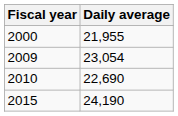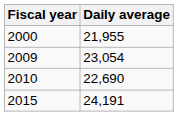 <table class="wikitable">
 <tr>
 <th>Fiscal year</th>
 <th>Daily average</th>
 </tr>
 <tr>
 <td>2000</td>
 <td>21,955</td>
 </tr>
 <tr>
 <td>2009</td>
 <td>23,054</td>
 </tr>
 <tr>
 <td>2010</td>
 <td>22,690</td>
 </tr>
 <tr>
 <td>2015</td>
-<td>24,190</td>
+<td>24,191</td>
 </tr>
 </table>
